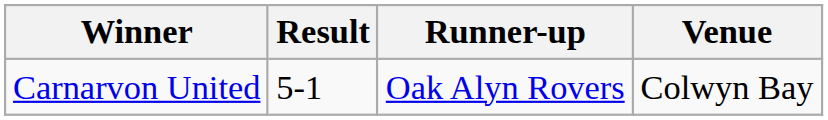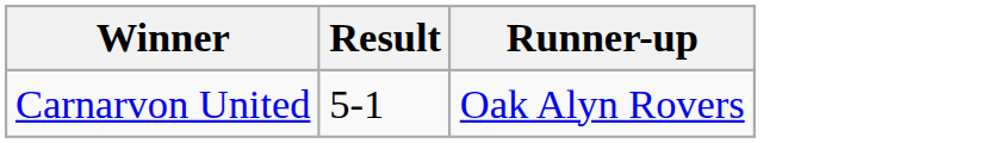 <table class="wikitable">
 <tr>
 <th>Winner</th>
 <th>Result</th>
 <th>Runner-up</th>
-<th>Venue</th>
 </tr>
 <tr>
 <td><a href='#'>Carnarvon United</a></td>
 <td>5-1</td>
 <td><a href='#'>Oak Alyn Rovers</a></td>
-<td>Colwyn Bay</td>
 </tr>
 </table>
